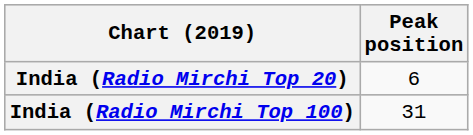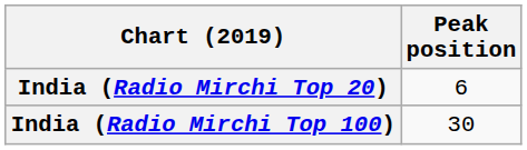 <table class="wikitable sortable plainrowheaders" style="text-align:center">
 <tr>
 <th scope="col">Chart (2019)</th>
 <th scope="col">Peak<br>position</th>
 </tr>
 <tr>
 <th scope="row">India (<em><a href='#'>Radio Mirchi Top 20</a></em>)</th>
 <td>6</td>
 </tr>
 <tr>
 <th scope="row">India (<em><a href='#'>Radio Mirchi Top 100</a></em>)</th>
-<td>31</td>
+<td>30</td>
 </tr>
 </table>
